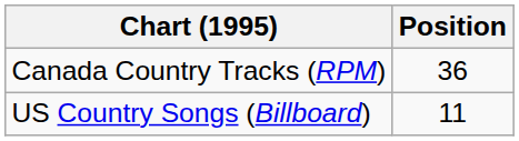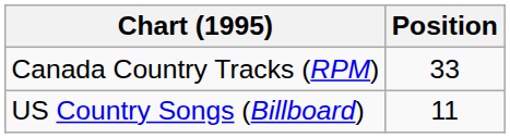 <table class="wikitable sortable">
 <tr>
 <th scope="col">Chart (1995)</th>
 <th scope="col">Position</th>
 </tr>
 <tr>
 <td>Canada Country Tracks (<em><a href='#'>RPM</a></em>)</td>
-<td align="center">36</td>
+<td align="center">33</td>
 </tr>
 <tr>
 <td>US <a href='#'>Country Songs</a> (<em><a href='#'>Billboard</a></em>)</td>
 <td align="center">11</td>
 </tr>
 </table>
